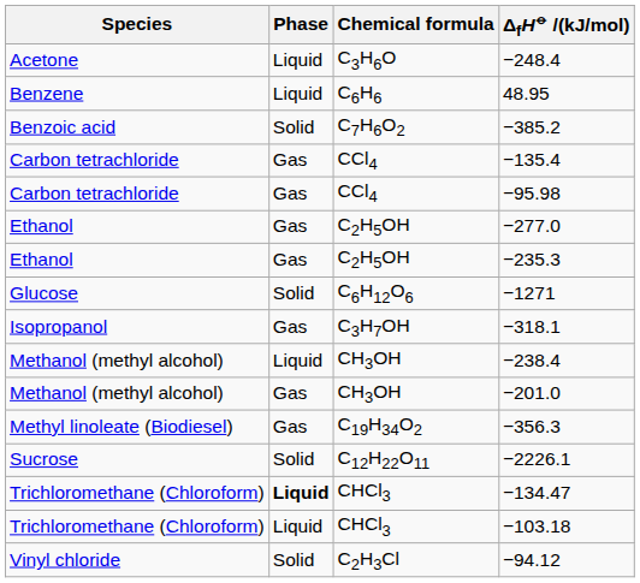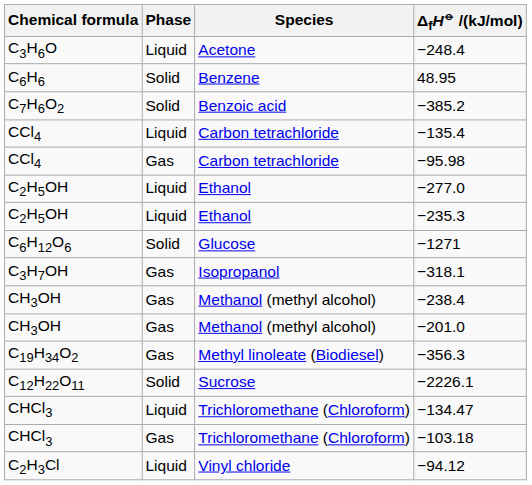 <table class="wikitable sortable sticky-header">
 <tr>
+<th>Chemical formula</th>
+<th>Phase</th>
 <th>Species</th>
-<th>Phase</th>
-<th>Chemical formula</th>
 <th>Δ<sub>f</sub><em>H</em><sup>⦵</sup> /(kJ/mol)</th>
 </tr>
 <tr>
+<td>C<sub>3</sub>H<sub>6</sub>O</td>
+<td>Liquid</td>
 <td><a href='#'>Acetone</a></td>
-<td>Liquid</td>
-<td>C<sub>3</sub>H<sub>6</sub>O</td>
 <td>−248.4</td>
 </tr>
 <tr>
+<td>C<sub>6</sub>H<sub>6</sub></td>
+<td>Solid</td>
 <td><a href='#'>Benzene</a></td>
-<td>Liquid</td>
-<td>C<sub>6</sub>H<sub>6</sub></td>
 <td>48.95</td>
 </tr>
 <tr>
+<td>C<sub>7</sub>H<sub>6</sub>O<sub>2</sub></td>
+<td>Solid</td>
 <td><a href='#'>Benzoic acid</a></td>
-<td>Solid</td>
-<td>C<sub>7</sub>H<sub>6</sub>O<sub>2</sub></td>
 <td>−385.2</td>
 </tr>
 <tr>
+<td>CCl<sub>4</sub></td>
+<td>Liquid</td>
 <td><a href='#'>Carbon tetrachloride</a></td>
-<td>Gas</td>
-<td>CCl<sub>4</sub></td>
 <td>−135.4</td>
 </tr>
 <tr>
+<td>CCl<sub>4</sub></td>
+<td>Gas</td>
 <td><a href='#'>Carbon tetrachloride</a></td>
-<td>Gas</td>
-<td>CCl<sub>4</sub></td>
 <td>−95.98</td>
 </tr>
 <tr>
+<td>C<sub>2</sub>H<sub>5</sub>OH</td>
+<td>Liquid</td>
 <td><a href='#'>Ethanol</a></td>
-<td>Gas</td>
-<td>C<sub>2</sub>H<sub>5</sub>OH</td>
 <td>−277.0</td>
 </tr>
 <tr>
+<td>C<sub>2</sub>H<sub>5</sub>OH</td>
+<td>Liquid</td>
 <td><a href='#'>Ethanol</a></td>
-<td>Gas</td>
-<td>C<sub>2</sub>H<sub>5</sub>OH</td>
 <td>−235.3</td>
 </tr>
 <tr>
+<td>C<sub>6</sub>H<sub>12</sub>O<sub>6</sub></td>
+<td>Solid</td>
 <td><a href='#'>Glucose</a></td>
-<td>Solid</td>
-<td>C<sub>6</sub>H<sub>12</sub>O<sub>6</sub></td>
 <td>−1271</td>
 </tr>
 <tr>
+<td>C<sub>3</sub>H<sub>7</sub>OH</td>
+<td>Gas</td>
 <td><a href='#'>Isopropanol</a></td>
-<td>Gas</td>
-<td>C<sub>3</sub>H<sub>7</sub>OH</td>
 <td>−318.1</td>
 </tr>
 <tr>
+<td>CH<sub>3</sub>OH</td>
+<td>Gas</td>
 <td><a href='#'>Methanol</a> (methyl alcohol)</td>
-<td>Liquid</td>
-<td>CH<sub>3</sub>OH</td>
 <td>−238.4</td>
 </tr>
 <tr>
+<td>CH<sub>3</sub>OH</td>
+<td>Gas</td>
 <td><a href='#'>Methanol</a> (methyl alcohol)</td>
-<td>Gas</td>
-<td>CH<sub>3</sub>OH</td>
 <td>−201.0</td>
 </tr>
 <tr>
+<td>C<sub>19</sub>H<sub>34</sub>O<sub>2</sub></td>
+<td>Gas</td>
 <td><a href='#'>Methyl linoleate</a> (<a href='#'>Biodiesel</a>)</td>
-<td>Gas</td>
-<td>C<sub>19</sub>H<sub>34</sub>O<sub>2</sub></td>
 <td>−356.3</td>
 </tr>
 <tr>
+<td>C<sub>12</sub>H<sub>22</sub>O<sub>11</sub></td>
+<td>Solid</td>
 <td><a href='#'>Sucrose</a></td>
-<td>Solid</td>
-<td>C<sub>12</sub>H<sub>22</sub>O<sub>11</sub></td>
 <td>−2226.1</td>
 </tr>
 <tr>
+<td>CHCl<sub>3</sub></td>
+<td>Liquid</td>
 <td><a href='#'>Trichloromethane</a> (<a href='#'>Chloroform</a>)</td>
-<td><strong>Liquid</strong></td>
-<td>CHCl<sub>3</sub></td>
 <td>−134.47</td>
 </tr>
 <tr>
+<td>CHCl<sub>3</sub></td>
+<td>Gas</td>
 <td><a href='#'>Trichloromethane</a> (<a href='#'>Chloroform</a>)</td>
-<td>Liquid</td>
-<td>CHCl<sub>3</sub></td>
 <td>−103.18</td>
 </tr>
 <tr>
+<td>C<sub>2</sub>H<sub>3</sub>Cl</td>
+<td>Liquid</td>
 <td><a href='#'>Vinyl chloride</a></td>
-<td>Solid</td>
-<td>C<sub>2</sub>H<sub>3</sub>Cl</td>
 <td>−94.12</td>
 </tr>
 </table>
